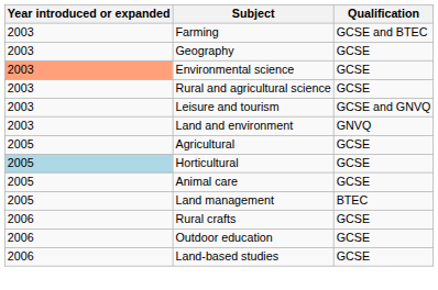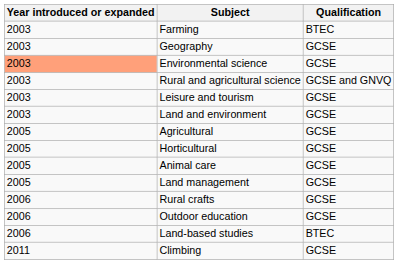 <table class="wikitable">
 <tr>
 <th>Year introduced or expanded</th>
 <th>Subject</th>
 <th>Qualification</th>
 </tr>
 <tr>
 <td>2003</td>
 <td>Farming</td>
-<td>GCSE and BTEC</td>
+<td>BTEC</td>
 </tr>
 <tr>
 <td>2003</td>
 <td>Geography</td>
 <td>GCSE</td>
 </tr>
 <tr>
 <td style="background: lightsalmon;">2003</td>
 <td>Environmental science</td>
 <td>GCSE</td>
 </tr>
 <tr>
 <td>2003</td>
 <td>Rural and agricultural science</td>
+<td>GCSE and GNVQ</td>
+</tr>
+<tr>
+<td>2003</td>
+<td>Leisure and tourism</td>
 <td>GCSE</td>
 </tr>
 <tr>
 <td>2003</td>
-<td>Leisure and tourism</td>
-<td>GCSE and GNVQ</td>
-</tr>
-<tr>
-<td>2003</td>
 <td>Land and environment</td>
-<td>GNVQ</td>
+<td>GCSE</td>
 </tr>
 <tr>
 <td>2005</td>
 <td>Agricultural</td>
 <td>GCSE</td>
 </tr>
 <tr>
-<td style="background: lightblue;">2005</td>
+<td>2005</td>
 <td>Horticultural</td>
 <td>GCSE</td>
 </tr>
 <tr>
 <td>2005</td>
 <td>Animal care</td>
 <td>GCSE</td>
 </tr>
 <tr>
 <td>2005</td>
 <td>Land management</td>
-<td>BTEC</td>
+<td>GCSE</td>
 </tr>
 <tr>
 <td>2006</td>
 <td>Rural crafts</td>
 <td>GCSE</td>
 </tr>
 <tr>
 <td>2006</td>
 <td>Outdoor education</td>
 <td>GCSE</td>
 </tr>
 <tr>
 <td>2006</td>
 <td>Land-based studies</td>
+<td>BTEC</td>
+</tr>
+<tr>
+<td>2011</td>
+<td>Climbing</td>
 <td>GCSE</td>
 </tr>
 </table>
